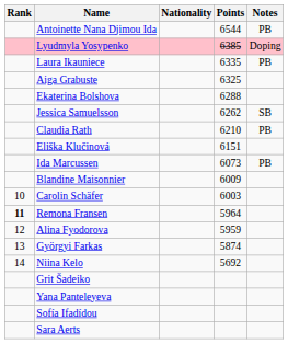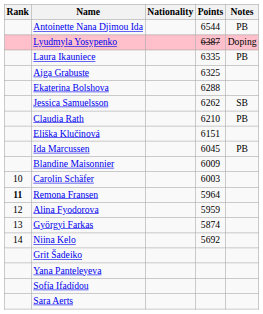 <table class="wikitable sortable" style="text-align:center">
 <tr>
 <th>Rank</th>
 <th>Name</th>
 <th>Nationality</th>
 <th>Points</th>
 <th>Notes</th>
 </tr>
 <tr>
 <td></td>
 <td align="left"><a href='#'>Antoinette Nana Djimou Ida</a></td>
 <td align=left></td>
 <td>6544</td>
 <td>PB</td>
 </tr>
 <tr bgcolor=pink>
 <td></td>
 <td align="left"><a href='#'>Lyudmyla Yosypenko</a></td>
 <td align=left></td>
-<td><s>6385 </s></td>
+<td><s>6387 </s></td>
 <td>Doping</td>
 </tr>
 <tr>
 <td></td>
 <td align="left"><a href='#'>Laura Ikauniece</a></td>
 <td align=left></td>
 <td>6335</td>
 <td>PB</td>
 </tr>
 <tr>
 <td></td>
 <td align="left"><a href='#'>Aiga Grabuste</a></td>
 <td align=left></td>
 <td>6325</td>
 <td></td>
 </tr>
 <tr>
 <td></td>
 <td align="left"><a href='#'>Ekaterina Bolshova</a></td>
 <td align=left></td>
 <td>6288</td>
 <td></td>
 </tr>
 <tr>
 <td></td>
 <td align="left"><a href='#'>Jessica Samuelsson</a></td>
 <td align=left></td>
 <td>6262</td>
 <td>SB</td>
 </tr>
 <tr>
 <td></td>
 <td align="left"><a href='#'>Claudia Rath</a></td>
 <td align=left></td>
 <td>6210</td>
 <td>PB</td>
 </tr>
 <tr>
 <td></td>
 <td align="left"><a href='#'>Eliška Klučinová</a></td>
 <td align=left></td>
 <td>6151</td>
 <td></td>
 </tr>
 <tr>
 <td></td>
 <td align="left"><a href='#'>Ida Marcussen</a></td>
 <td align=left></td>
-<td>6073</td>
+<td>6045</td>
 <td>PB</td>
 </tr>
 <tr>
 <td></td>
 <td align="left"><a href='#'>Blandine Maisonnier</a></td>
 <td align=left></td>
 <td>6009</td>
 <td></td>
 </tr>
 <tr>
 <td>10</td>
 <td align="left"><a href='#'>Carolin Schäfer</a></td>
 <td align=left></td>
 <td>6003</td>
 <td></td>
 </tr>
 <tr>
 <td><strong>11</strong></td>
 <td align="left"><a href='#'>Remona Fransen</a></td>
 <td align=left></td>
 <td>5964</td>
 <td></td>
 </tr>
 <tr>
 <td>12</td>
 <td align="left"><a href='#'>Alina Fyodorova</a></td>
 <td align=left></td>
 <td>5959</td>
 <td></td>
 </tr>
 <tr>
 <td>13</td>
 <td align="left"><a href='#'>Györgyi Farkas</a></td>
 <td align=left></td>
 <td>5874</td>
 <td></td>
 </tr>
 <tr>
 <td>14</td>
 <td align="left"><a href='#'>Niina Kelo</a></td>
 <td align=left></td>
 <td>5692</td>
 <td></td>
 </tr>
 <tr>
 <td></td>
 <td align="left"><a href='#'>Grit Šadeiko</a></td>
 <td align=left></td>
 <td></td>
 <td></td>
 </tr>
 <tr>
 <td></td>
 <td align="left"><a href='#'>Yana Panteleyeva</a></td>
 <td align=left></td>
 <td></td>
 <td></td>
 </tr>
 <tr>
 <td></td>
 <td align="left"><a href='#'>Sofía Ifadídou</a></td>
 <td align=left></td>
 <td></td>
 <td></td>
 </tr>
 <tr>
 <td></td>
 <td align="left"><a href='#'>Sara Aerts</a></td>
 <td align=left></td>
 <td></td>
 <td></td>
 </tr>
 </table>
